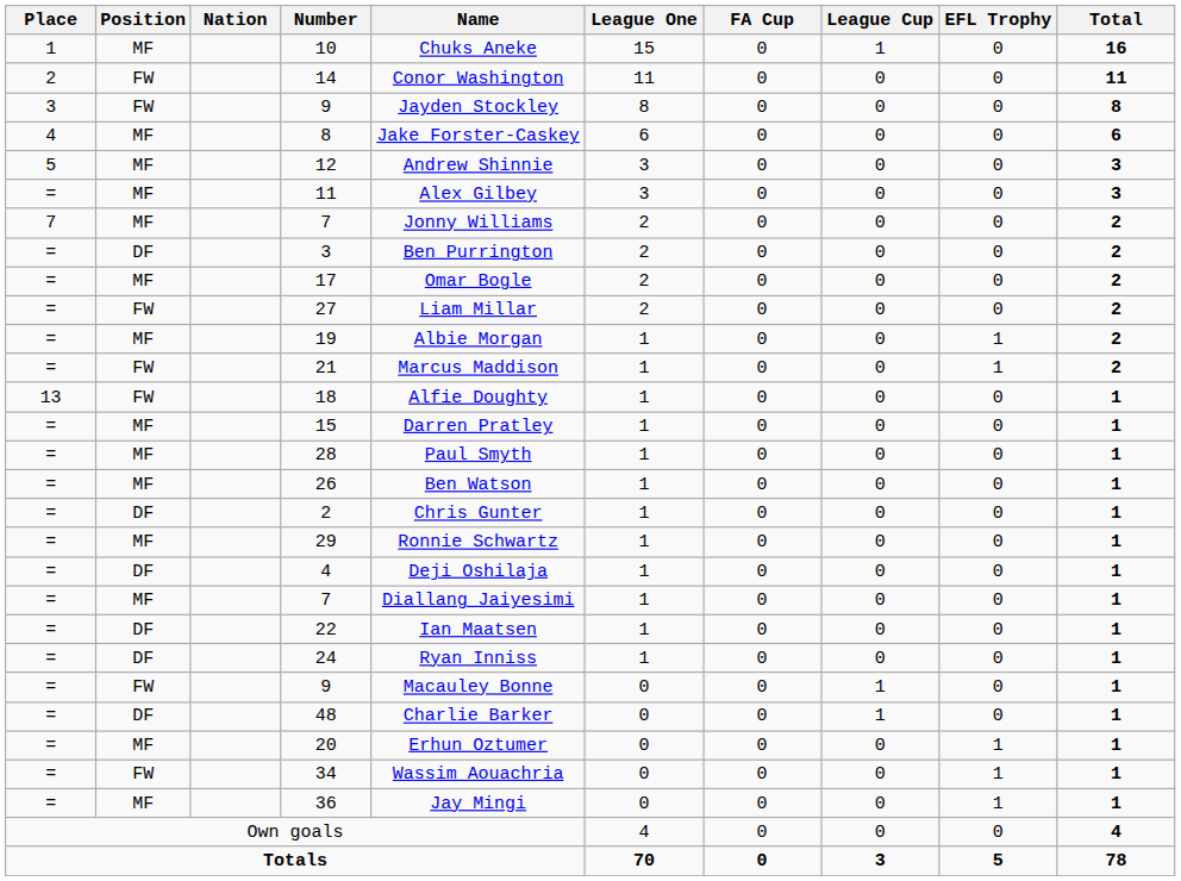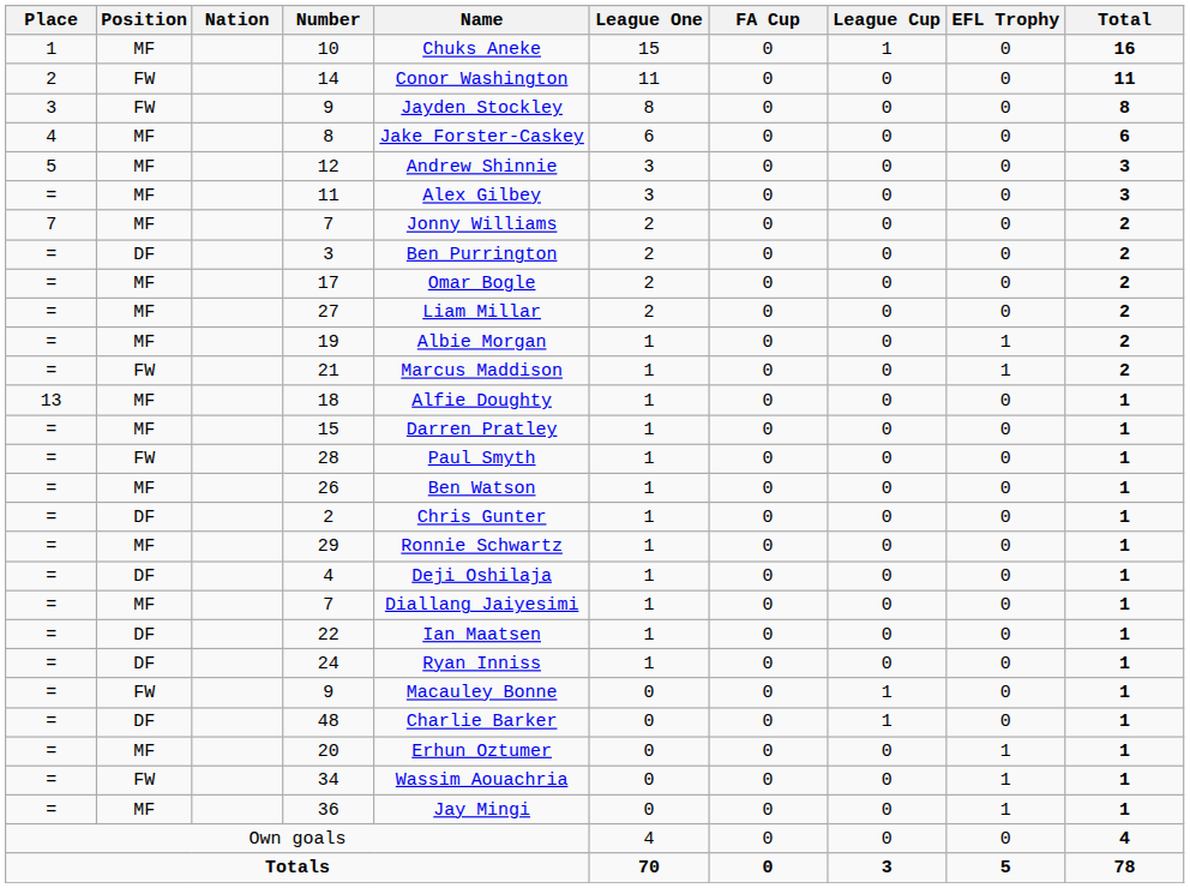 <table class="wikitable" style="font-size: 100%; text-align: center;">
 <tr>
 <th width=60>Place</th>
 <th width=60>Position</th>
 <th width=60>Nation</th>
 <th width=60>Number</th>
 <th width=150>Name</th>
 <th width=80>League One</th>
 <th width=80>FA Cup</th>
 <th width=80>League Cup</th>
 <th width=80>EFL Trophy</th>
 <th width=80>Total</th>
 </tr>
 <tr>
 <td>1</td>
 <td>MF</td>
 <td></td>
 <td>10</td>
 <td><a href='#'>Chuks Aneke</a></td>
 <td>15</td>
 <td>0</td>
 <td>1</td>
 <td>0</td>
 <td><strong>16</strong></td>
 </tr>
 <tr>
 <td>2</td>
 <td>FW</td>
 <td></td>
 <td>14</td>
 <td><a href='#'>Conor Washington</a></td>
 <td>11</td>
 <td>0</td>
 <td>0</td>
 <td>0</td>
 <td><strong>11</strong></td>
 </tr>
 <tr>
 <td>3</td>
 <td>FW</td>
 <td></td>
 <td>9</td>
 <td><a href='#'>Jayden Stockley</a></td>
 <td>8</td>
 <td>0</td>
 <td>0</td>
 <td>0</td>
 <td><strong>8</strong></td>
 </tr>
 <tr>
 <td>4</td>
 <td>MF</td>
 <td></td>
 <td>8</td>
 <td><a href='#'>Jake Forster-Caskey</a></td>
 <td>6</td>
 <td>0</td>
 <td>0</td>
 <td>0</td>
 <td><strong>6</strong></td>
 </tr>
 <tr>
 <td>5</td>
 <td>MF</td>
 <td></td>
 <td>12</td>
 <td><a href='#'>Andrew Shinnie</a></td>
 <td>3</td>
 <td>0</td>
 <td>0</td>
 <td>0</td>
 <td><strong>3</strong></td>
 </tr>
 <tr>
 <td>=</td>
 <td>MF</td>
 <td></td>
 <td>11</td>
 <td><a href='#'>Alex Gilbey</a></td>
 <td>3</td>
 <td>0</td>
 <td>0</td>
 <td>0</td>
 <td><strong>3</strong></td>
 </tr>
 <tr>
 <td>7</td>
 <td>MF</td>
 <td></td>
 <td>7</td>
 <td><a href='#'>Jonny Williams</a></td>
 <td>2</td>
 <td>0</td>
 <td>0</td>
 <td>0</td>
 <td><strong>2</strong></td>
 </tr>
 <tr>
 <td>=</td>
 <td>DF</td>
 <td></td>
 <td>3</td>
 <td><a href='#'>Ben Purrington</a></td>
 <td>2</td>
 <td>0</td>
 <td>0</td>
 <td>0</td>
 <td><strong>2</strong></td>
 </tr>
 <tr>
 <td>=</td>
 <td>MF</td>
 <td></td>
 <td>17</td>
 <td><a href='#'>Omar Bogle</a></td>
 <td>2</td>
 <td>0</td>
 <td>0</td>
 <td>0</td>
 <td><strong>2</strong></td>
 </tr>
 <tr>
 <td>=</td>
-<td>FW</td>
+<td>MF</td>
 <td></td>
 <td>27</td>
 <td><a href='#'>Liam Millar</a></td>
 <td>2</td>
 <td>0</td>
 <td>0</td>
 <td>0</td>
 <td><strong>2</strong></td>
 </tr>
 <tr>
 <td>=</td>
 <td>MF</td>
 <td></td>
 <td>19</td>
 <td><a href='#'>Albie Morgan</a></td>
 <td>1</td>
 <td>0</td>
 <td>0</td>
 <td>1</td>
 <td><strong>2</strong></td>
 </tr>
 <tr>
 <td>=</td>
 <td>FW</td>
 <td></td>
 <td>21</td>
 <td><a href='#'>Marcus Maddison</a></td>
 <td>1</td>
 <td>0</td>
 <td>0</td>
 <td>1</td>
 <td><strong>2</strong></td>
 </tr>
 <tr>
 <td>13</td>
-<td>FW</td>
+<td>MF</td>
 <td></td>
 <td>18</td>
 <td><a href='#'>Alfie Doughty</a></td>
 <td>1</td>
 <td>0</td>
 <td>0</td>
 <td>0</td>
 <td><strong>1</strong></td>
 </tr>
 <tr>
 <td>=</td>
 <td>MF</td>
 <td></td>
 <td>15</td>
 <td><a href='#'>Darren Pratley</a></td>
 <td>1</td>
 <td>0</td>
 <td>0</td>
 <td>0</td>
 <td><strong>1</strong></td>
 </tr>
 <tr>
 <td>=</td>
-<td>MF</td>
+<td>FW</td>
 <td></td>
 <td>28</td>
 <td><a href='#'>Paul Smyth</a></td>
 <td>1</td>
 <td>0</td>
 <td>0</td>
 <td>0</td>
 <td><strong>1</strong></td>
 </tr>
 <tr>
 <td>=</td>
 <td>MF</td>
 <td></td>
 <td>26</td>
 <td><a href='#'>Ben Watson</a></td>
 <td>1</td>
 <td>0</td>
 <td>0</td>
 <td>0</td>
 <td><strong>1</strong></td>
 </tr>
 <tr>
 <td>=</td>
 <td>DF</td>
 <td></td>
 <td>2</td>
 <td><a href='#'>Chris Gunter</a></td>
 <td>1</td>
 <td>0</td>
 <td>0</td>
 <td>0</td>
 <td><strong>1</strong></td>
 </tr>
 <tr>
 <td>=</td>
 <td>MF</td>
 <td></td>
 <td>29</td>
 <td><a href='#'>Ronnie Schwartz</a></td>
 <td>1</td>
 <td>0</td>
 <td>0</td>
 <td>0</td>
 <td><strong>1</strong></td>
 </tr>
 <tr>
 <td>=</td>
 <td>DF</td>
 <td></td>
 <td>4</td>
 <td><a href='#'>Deji Oshilaja</a></td>
 <td>1</td>
 <td>0</td>
 <td>0</td>
 <td>0</td>
 <td><strong>1</strong></td>
 </tr>
 <tr>
 <td>=</td>
 <td>MF</td>
 <td></td>
 <td>7</td>
 <td><a href='#'>Diallang Jaiyesimi</a></td>
 <td>1</td>
 <td>0</td>
 <td>0</td>
 <td>0</td>
 <td><strong>1</strong></td>
 </tr>
 <tr>
 <td>=</td>
 <td>DF</td>
 <td></td>
 <td>22</td>
 <td><a href='#'>Ian Maatsen</a></td>
 <td>1</td>
 <td>0</td>
 <td>0</td>
 <td>0</td>
 <td><strong>1</strong></td>
 </tr>
 <tr>
 <td>=</td>
 <td>DF</td>
 <td></td>
 <td>24</td>
 <td><a href='#'>Ryan Inniss</a></td>
 <td>1</td>
 <td>0</td>
 <td>0</td>
 <td>0</td>
 <td><strong>1</strong></td>
 </tr>
 <tr>
 <td>=</td>
 <td>FW</td>
 <td></td>
 <td>9</td>
 <td><a href='#'>Macauley Bonne</a></td>
 <td>0</td>
 <td>0</td>
 <td>1</td>
 <td>0</td>
 <td><strong>1</strong></td>
 </tr>
 <tr>
 <td>=</td>
 <td>DF</td>
 <td></td>
 <td>48</td>
 <td><a href='#'>Charlie Barker</a></td>
 <td>0</td>
 <td>0</td>
 <td>1</td>
 <td>0</td>
 <td><strong>1</strong></td>
 </tr>
 <tr>
 <td>=</td>
 <td>MF</td>
 <td></td>
 <td>20</td>
 <td><a href='#'>Erhun Oztumer</a></td>
 <td>0</td>
 <td>0</td>
 <td>0</td>
 <td>1</td>
 <td><strong>1</strong></td>
 </tr>
 <tr>
 <td>=</td>
 <td>FW</td>
 <td></td>
 <td>34</td>
 <td><a href='#'>Wassim Aouachria</a></td>
 <td>0</td>
 <td>0</td>
 <td>0</td>
 <td>1</td>
 <td><strong>1</strong></td>
 </tr>
 <tr>
 <td>=</td>
 <td>MF</td>
 <td></td>
 <td>36</td>
 <td><a href='#'>Jay Mingi</a></td>
 <td>0</td>
 <td>0</td>
 <td>0</td>
 <td>1</td>
 <td><strong>1</strong></td>
 </tr>
 <tr>
 <td colspan="5">Own goals</td>
 <td>4</td>
 <td>0</td>
 <td>0</td>
 <td>0</td>
 <td><strong>4</strong></td>
 </tr>
 <tr>
 <td colspan="5"><strong>Totals</strong></td>
 <td><strong>70</strong></td>
 <td><strong>0</strong></td>
 <td><strong>3</strong></td>
 <td><strong>5</strong></td>
 <td><strong>78</strong></td>
 </tr>
 <tr>
 </tr>
 </table>
